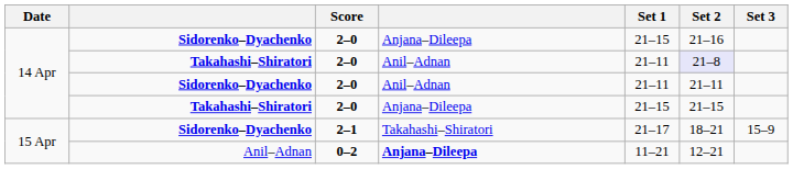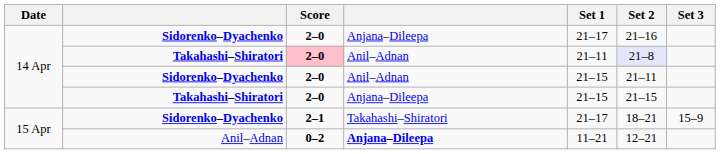 <table class="wikitable" style="text-align: center; font-size:90% ">
 <tr>
 <th width="60">Date</th>
 <th align="right" width="250"></th>
 <th width="60">Score</th>
 <th align="left" width="250"></th>
 <th width="50">Set 1</th>
 <th width="50">Set 2</th>
 <th width="50">Set 3</th>
 </tr>
 <tr>
 <td rowspan=4>14 Apr</td>
 <td align=right><strong><a href='#'>Sidorenko</a>–<a href='#'>Dyachenko</a> </strong></td>
 <td align=center><strong>2–0</strong></td>
 <td align=left> <a href='#'>Anjana</a>–<a href='#'>Dileepa</a></td>
-<td>21–15</td>
+<td>21–17</td>
 <td>21–16</td>
 <td></td>
 </tr>
 <tr>
 <td align=right><strong><a href='#'>Takahashi</a>–<a href='#'>Shiratori</a> </strong></td>
-<td align=center><strong>2–0</strong></td>
+<td align=center style="background: pink;"><strong>2–0</strong></td>
 <td align=left> <a href='#'>Anil</a>–<a href='#'>Adnan</a></td>
 <td>21–11</td>
 <td style="background: lavender;">21–8</td>
 <td></td>
 </tr>
 <tr>
 <td align=right><strong><a href='#'>Sidorenko</a>–<a href='#'>Dyachenko</a> </strong></td>
 <td align=center><strong>2–0</strong></td>
 <td align=left> <a href='#'>Anil</a>–<a href='#'>Adnan</a></td>
-<td>21–11</td>
+<td>21–15</td>
 <td>21–11</td>
 <td></td>
 </tr>
 <tr>
 <td align=right><strong><a href='#'>Takahashi</a>–<a href='#'>Shiratori</a> </strong></td>
 <td align=center><strong>2–0</strong></td>
 <td align=left> <a href='#'>Anjana</a>–<a href='#'>Dileepa</a></td>
 <td>21–15</td>
 <td>21–15</td>
 <td></td>
 </tr>
 <tr>
 <td rowspan=2>15 Apr</td>
 <td align=right><strong><a href='#'>Sidorenko</a>–<a href='#'>Dyachenko</a> </strong></td>
 <td align=center><strong>2–1</strong></td>
 <td align=left> <a href='#'>Takahashi</a>–<a href='#'>Shiratori</a></td>
 <td>21–17</td>
 <td>18–21</td>
 <td>15–9</td>
 </tr>
 <tr>
 <td align=right><a href='#'>Anil</a>–<a href='#'>Adnan</a> </td>
 <td align=center><strong>0–2</strong></td>
 <td align=left><strong> <a href='#'>Anjana</a>–<a href='#'>Dileepa</a></strong></td>
 <td>11–21</td>
 <td>12–21</td>
 <td></td>
 </tr>
 </table>
